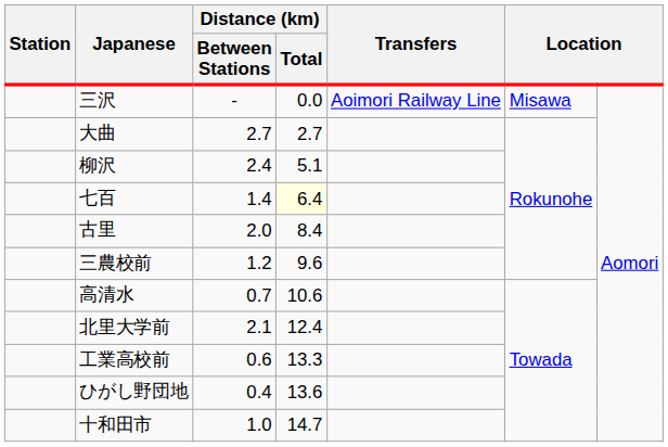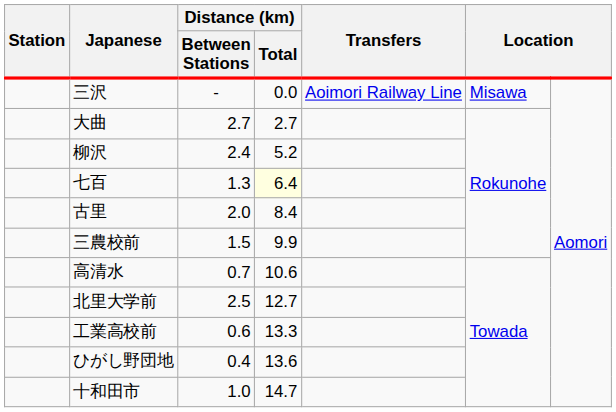 <table class="wikitable" rules="all">
 <tr>
 <th style="border-bottom:solid 3px red;" rowspan="2">Station</th>
 <th style="border-bottom:solid 3px red;" rowspan="2">Japanese</th>
 <th colspan="2">Distance (km)</th>
 <th style="border-bottom:solid 3px red;" rowspan="2">Transfers</th>
 <th style="border-bottom:solid 3px red;" colspan=2 rowspan="2">Location</th>
 </tr>
 <tr>
 <th style="border-bottom:solid 3px red;">Between<br>Stations</th>
 <th style="border-bottom:solid 3px red;">Total</th>
 </tr>
 <tr>
 <td></td>
 <td>三沢</td>
 <td style="text-align:center;">-</td>
 <td style="text-align:right;">0.0</td>
 <td><a href='#'>Aoimori Railway Line</a></td>
 <td><a href='#'>Misawa</a></td>
 <td rowspan=11><a href='#'>Aomori</a></td>
 </tr>
 <tr>
 <td></td>
 <td>大曲</td>
 <td style="text-align:right;">2.7</td>
 <td style="text-align:right;">2.7</td>
 <td> </td>
 <td rowspan="5"><a href='#'>Rokunohe</a></td>
 </tr>
 <tr>
 <td></td>
 <td>柳沢</td>
 <td style="text-align:right;">2.4</td>
-<td style="text-align:right;">5.1</td>
+<td style="text-align:right;">5.2</td>
 <td> </td>
 </tr>
 <tr>
 <td></td>
 <td>七百</td>
-<td style="text-align:right;">1.4</td>
+<td style="text-align:right;">1.3</td>
 <td style="background: lightyellow; text-align:right;">6.4</td>
 <td> </td>
 </tr>
 <tr>
 <td></td>
 <td>古里</td>
 <td style="text-align:right;">2.0</td>
 <td style="text-align:right;">8.4</td>
 <td> </td>
 </tr>
 <tr>
 <td></td>
 <td>三農校前</td>
-<td style="text-align:right;">1.2</td>
-<td style="text-align:right;">9.6</td>
+<td style="text-align:right;">1.5</td>
+<td style="text-align:right;">9.9</td>
 <td> </td>
 </tr>
 <tr>
 <td></td>
 <td>高清水</td>
 <td style="text-align:right;">0.7</td>
 <td style="text-align:right;">10.6</td>
 <td> </td>
 <td rowspan="5"><a href='#'>Towada</a></td>
 </tr>
 <tr>
 <td></td>
 <td>北里大学前</td>
-<td style="text-align:right;">2.1</td>
-<td style="text-align:right;">12.4</td>
+<td style="text-align:right;">2.5</td>
+<td style="text-align:right;">12.7</td>
 <td> </td>
 </tr>
 <tr>
 <td></td>
 <td>工業高校前</td>
 <td style="text-align:right;">0.6</td>
 <td style="text-align:right;">13.3</td>
 <td> </td>
 </tr>
 <tr>
 <td></td>
 <td>ひがし野団地</td>
 <td style="text-align:right;">0.4</td>
 <td style="text-align:right;">13.6</td>
 <td> </td>
 </tr>
 <tr>
 <td></td>
 <td>十和田市</td>
 <td style="text-align:right;">1.0</td>
 <td style="text-align:right;">14.7</td>
 <td> </td>
 </tr>
 </table>
